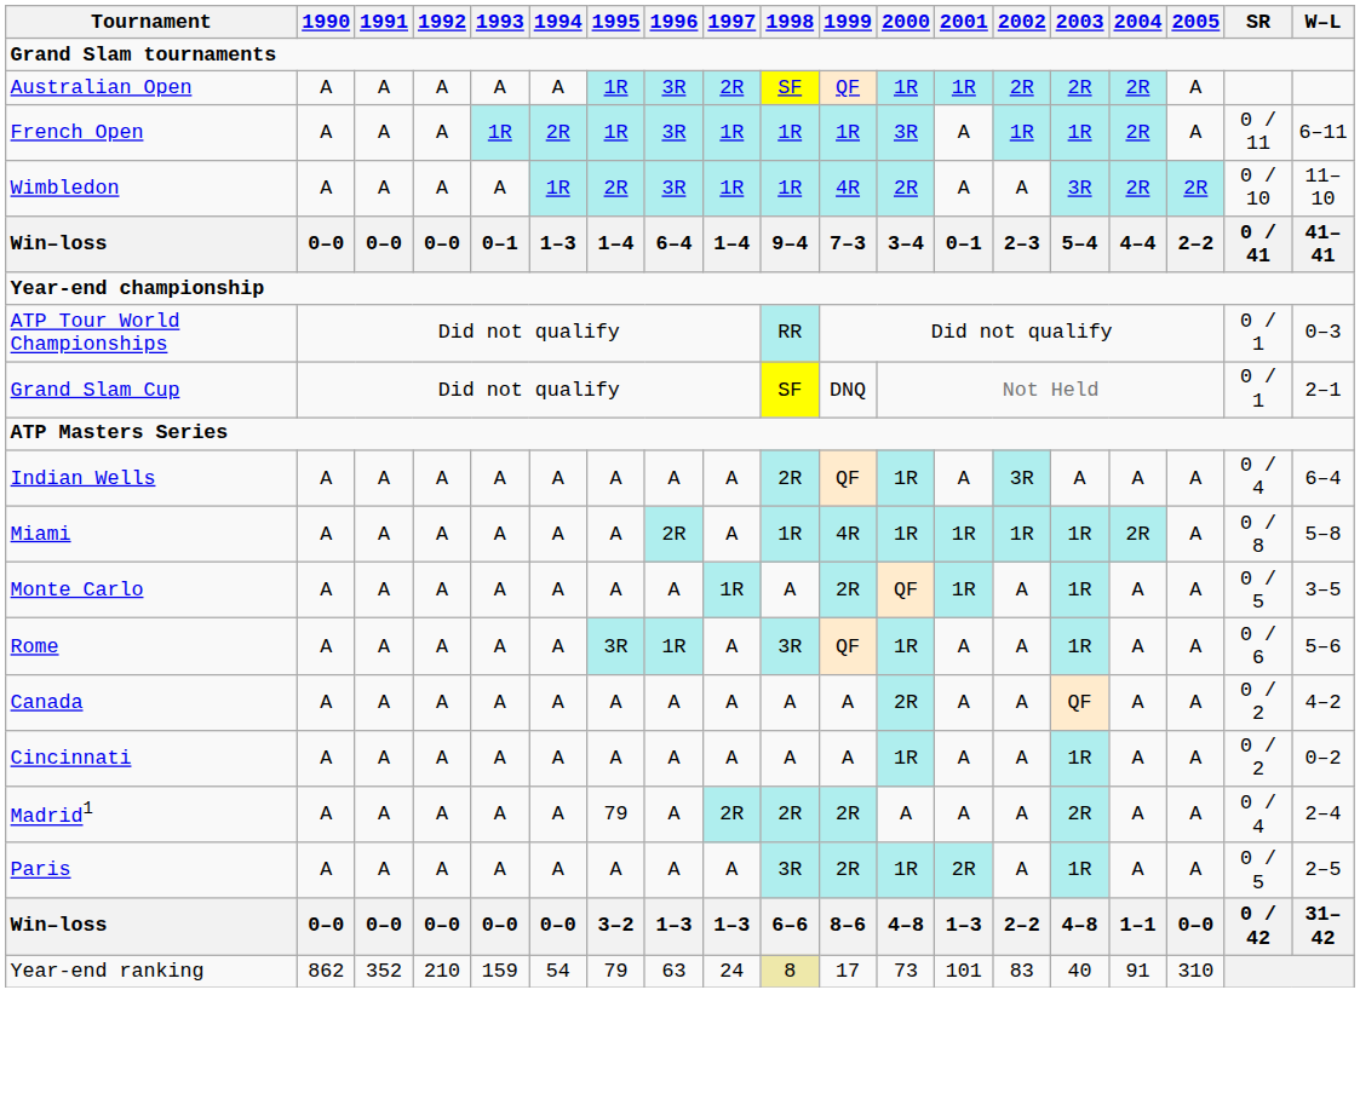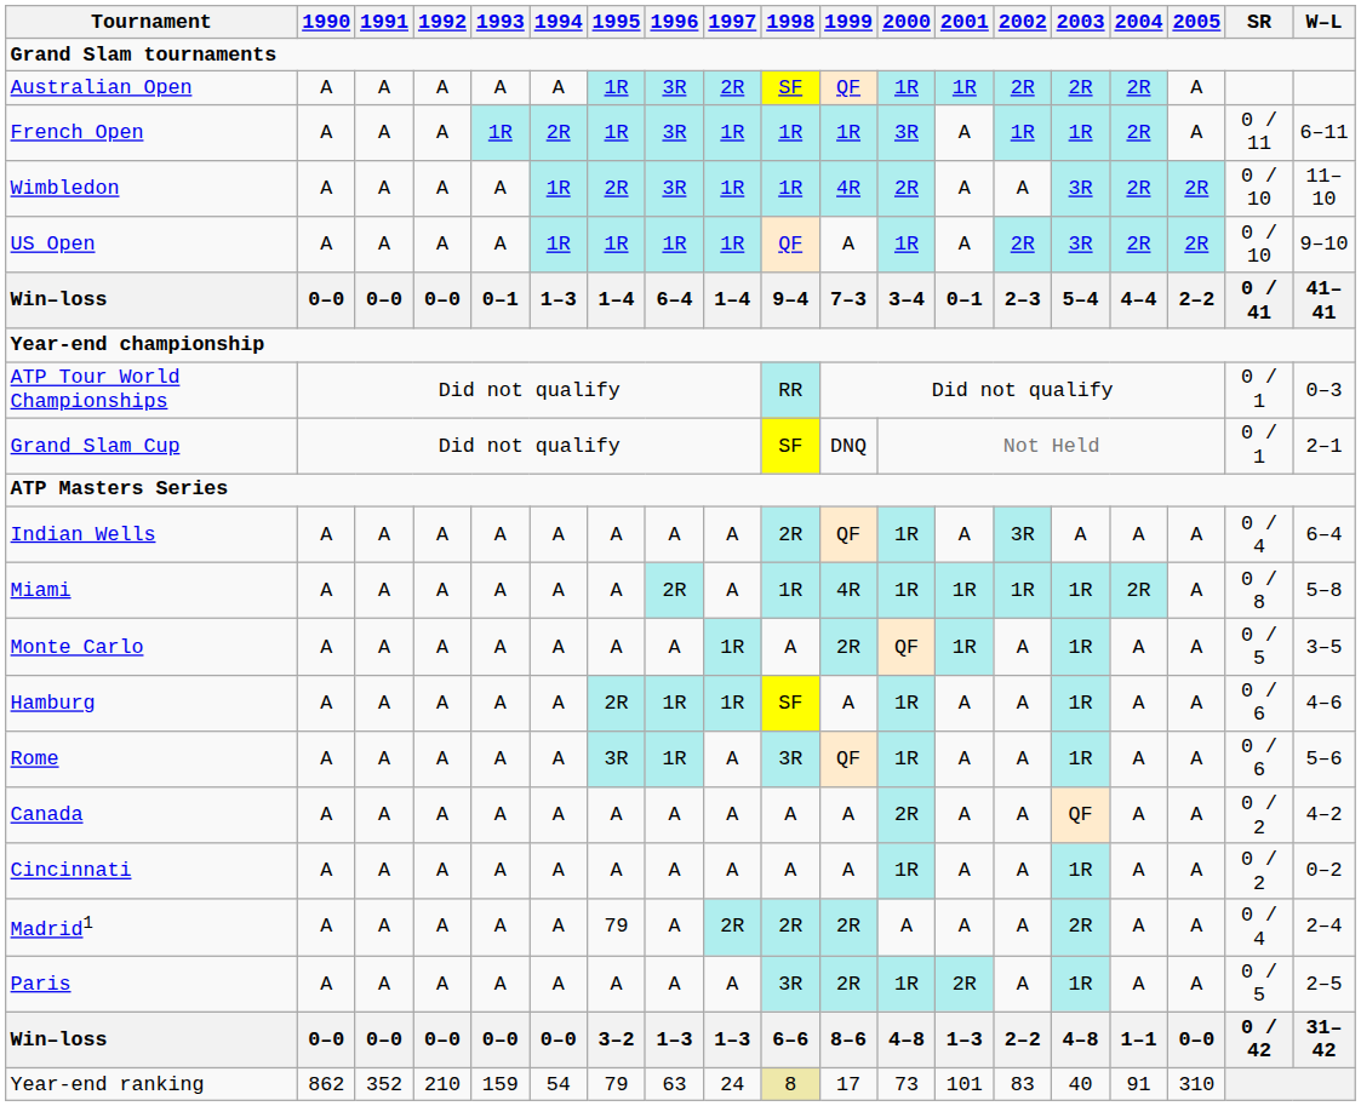 <table class=wikitable style=text-align:center>
 <tr>
 <th>Tournament</th>
 <th><a href='#'>1990</a></th>
 <th><a href='#'>1991</a></th>
 <th><a href='#'>1992</a></th>
 <th><a href='#'>1993</a></th>
 <th><a href='#'>1994</a></th>
 <th><a href='#'>1995</a></th>
 <th><a href='#'>1996</a></th>
 <th><a href='#'>1997</a></th>
 <th><a href='#'>1998</a></th>
 <th><a href='#'>1999</a></th>
 <th><a href='#'>2000</a></th>
 <th><a href='#'>2001</a></th>
 <th><a href='#'>2002</a></th>
 <th><a href='#'>2003</a></th>
 <th><a href='#'>2004</a></th>
 <th><a href='#'>2005</a></th>
 <th>SR</th>
 <th>W–L</th>
 </tr>
 <tr>
 <td colspan=19 align=left><strong>Grand Slam tournaments</strong></td>
 </tr>
 <tr>
 <td align=left><a href='#'>Australian Open</a></td>
 <td>A</td>
 <td>A</td>
 <td>A</td>
 <td>A</td>
 <td>A</td>
 <td bgcolor=afeeee><a href='#'>1R</a></td>
 <td bgcolor=afeeee><a href='#'>3R</a></td>
 <td bgcolor=afeeee><a href='#'>2R</a></td>
 <td bgcolor=yellow><a href='#'>SF</a></td>
 <td bgcolor=ffebcd><a href='#'>QF</a></td>
 <td bgcolor=afeeee><a href='#'>1R</a></td>
 <td bgcolor=afeeee><a href='#'>1R</a></td>
 <td bgcolor=afeeee><a href='#'>2R</a></td>
 <td bgcolor=afeeee><a href='#'>2R</a></td>
 <td bgcolor=afeeee><a href='#'>2R</a></td>
 <td>A</td>
 <td></td>
 <td></td>
 </tr>
 <tr>
 <td align=left><a href='#'>French Open</a></td>
 <td>A</td>
 <td>A</td>
 <td>A</td>
 <td bgcolor=afeeee><a href='#'>1R</a></td>
 <td bgcolor=afeeee><a href='#'>2R</a></td>
 <td bgcolor=afeeee><a href='#'>1R</a></td>
 <td bgcolor=afeeee><a href='#'>3R</a></td>
 <td bgcolor=afeeee><a href='#'>1R</a></td>
 <td bgcolor=afeeee><a href='#'>1R</a></td>
 <td bgcolor=afeeee><a href='#'>1R</a></td>
 <td bgcolor=afeeee><a href='#'>3R</a></td>
 <td>A</td>
 <td bgcolor=afeeee><a href='#'>1R</a></td>
 <td bgcolor=afeeee><a href='#'>1R</a></td>
 <td bgcolor=afeeee><a href='#'>2R</a></td>
 <td>A</td>
 <td>0 / 11</td>
 <td>6–11</td>
 </tr>
 <tr>
 <td align=left><a href='#'>Wimbledon</a></td>
 <td>A</td>
 <td>A</td>
 <td>A</td>
 <td>A</td>
 <td bgcolor=afeeee><a href='#'>1R</a></td>
 <td bgcolor=afeeee><a href='#'>2R</a></td>
 <td bgcolor=afeeee><a href='#'>3R</a></td>
 <td bgcolor=afeeee><a href='#'>1R</a></td>
 <td bgcolor=afeeee><a href='#'>1R</a></td>
 <td bgcolor=afeeee><a href='#'>4R</a></td>
 <td bgcolor=afeeee><a href='#'>2R</a></td>
 <td>A</td>
 <td>A</td>
 <td bgcolor=afeeee><a href='#'>3R</a></td>
 <td bgcolor=afeeee><a href='#'>2R</a></td>
 <td bgcolor=afeeee><a href='#'>2R</a></td>
 <td>0 / 10</td>
 <td>11–10</td>
+</tr>
+<tr>
+<td align=left><a href='#'>US Open</a></td>
+<td>A</td>
+<td>A</td>
+<td>A</td>
+<td>A</td>
+<td bgcolor=afeeee><a href='#'>1R</a></td>
+<td bgcolor=afeeee><a href='#'>1R</a></td>
+<td bgcolor=afeeee><a href='#'>1R</a></td>
+<td bgcolor=afeeee><a href='#'>1R</a></td>
+<td bgcolor=ffebcd><a href='#'>QF</a></td>
+<td>A</td>
+<td bgcolor=afeeee><a href='#'>1R</a></td>
+<td>A</td>
+<td bgcolor=afeeee><a href='#'>2R</a></td>
+<td bgcolor=afeeee><a href='#'>3R</a></td>
+<td bgcolor=afeeee><a href='#'>2R</a></td>
+<td bgcolor=afeeee><a href='#'>2R</a></td>
+<td>0 / 10</td>
+<td>9–10</td>
 </tr>
 <tr>
 <th style=text-align:left>Win–loss</th>
 <th>0–0</th>
 <th>0–0</th>
 <th>0–0</th>
 <th>0–1</th>
 <th>1–3</th>
 <th>1–4</th>
 <th>6–4</th>
 <th>1–4</th>
 <th>9–4</th>
 <th>7–3</th>
 <th>3–4</th>
 <th>0–1</th>
 <th>2–3</th>
 <th>5–4</th>
 <th>4–4</th>
 <th>2–2</th>
 <th>0 / 41</th>
 <th>41–41</th>
 </tr>
 <tr>
 <td colspan=19 align=left><strong>Year-end championship</strong></td>
 </tr>
 <tr>
 <td align=left><a href='#'>ATP Tour World Championships</a></td>
 <td align="center" colspan="8">Did not qualify</td>
 <td bgcolor=afeeee>RR</td>
 <td align="center" colspan="7">Did not qualify</td>
 <td>0 / 1</td>
 <td>0–3</td>
 </tr>
 <tr>
 <td align=left><a href='#'>Grand Slam Cup</a></td>
 <td align="center" colspan="8">Did not qualify</td>
 <td bgcolor=yellow>SF</td>
 <td align="center" colspan="1">DNQ</td>
 <td align="center" colspan="6" style="color:#767676;">Not Held</td>
 <td>0 / 1</td>
 <td>2–1</td>
 </tr>
 <tr>
 <td colspan=19 align=left><strong>ATP Masters Series</strong></td>
 </tr>
 <tr>
 <td align=left><a href='#'>Indian Wells</a></td>
 <td>A</td>
 <td>A</td>
 <td>A</td>
 <td>A</td>
 <td>A</td>
 <td>A</td>
 <td>A</td>
 <td>A</td>
 <td bgcolor=afeeee>2R</td>
 <td bgcolor=ffebcd>QF</td>
 <td bgcolor=afeeee>1R</td>
 <td>A</td>
 <td bgcolor=afeeee>3R</td>
 <td>A</td>
 <td>A</td>
 <td>A</td>
 <td>0 / 4</td>
 <td>6–4</td>
 </tr>
 <tr>
 <td align=left><a href='#'>Miami</a></td>
 <td>A</td>
 <td>A</td>
 <td>A</td>
 <td>A</td>
 <td>A</td>
 <td>A</td>
 <td bgcolor=afeeee>2R</td>
 <td>A</td>
 <td bgcolor=afeeee>1R</td>
 <td bgcolor=afeeee>4R</td>
 <td bgcolor=afeeee>1R</td>
 <td bgcolor=afeeee>1R</td>
 <td bgcolor=afeeee>1R</td>
 <td bgcolor=afeeee>1R</td>
 <td bgcolor=afeeee>2R</td>
 <td>A</td>
 <td>0 / 8</td>
 <td>5–8</td>
 </tr>
 <tr>
 <td align=left><a href='#'>Monte Carlo</a></td>
 <td>A</td>
 <td>A</td>
 <td>A</td>
 <td>A</td>
 <td>A</td>
 <td>A</td>
 <td>A</td>
 <td bgcolor=afeeee>1R</td>
 <td>A</td>
 <td bgcolor=afeeee>2R</td>
 <td bgcolor=ffebcd>QF</td>
 <td bgcolor=afeeee>1R</td>
 <td>A</td>
 <td bgcolor=afeeee>1R</td>
 <td>A</td>
 <td>A</td>
 <td>0 / 5</td>
 <td>3–5</td>
+</tr>
+<tr>
+<td align=left><a href='#'>Hamburg</a></td>
+<td>A</td>
+<td>A</td>
+<td>A</td>
+<td>A</td>
+<td>A</td>
+<td bgcolor=afeeee>2R</td>
+<td bgcolor=afeeee>1R</td>
+<td bgcolor=afeeee>1R</td>
+<td bgcolor=yellow>SF</td>
+<td>A</td>
+<td bgcolor=afeeee>1R</td>
+<td>A</td>
+<td>A</td>
+<td bgcolor=afeeee>1R</td>
+<td>A</td>
+<td>A</td>
+<td>0 / 6</td>
+<td>4–6</td>
 </tr>
 <tr>
 <td align=left><a href='#'>Rome</a></td>
 <td>A</td>
 <td>A</td>
 <td>A</td>
 <td>A</td>
 <td>A</td>
 <td bgcolor=afeeee>3R</td>
 <td bgcolor=afeeee>1R</td>
 <td>A</td>
 <td bgcolor=afeeee>3R</td>
 <td bgcolor=ffebcd>QF</td>
 <td bgcolor=afeeee>1R</td>
 <td>A</td>
 <td>A</td>
 <td bgcolor=afeeee>1R</td>
 <td>A</td>
 <td>A</td>
 <td>0 / 6</td>
 <td>5–6</td>
 </tr>
 <tr>
 <td align=left><a href='#'>Canada</a></td>
 <td>A</td>
 <td>A</td>
 <td>A</td>
 <td>A</td>
 <td>A</td>
 <td>A</td>
 <td>A</td>
 <td>A</td>
 <td>A</td>
 <td>A</td>
 <td bgcolor=afeeee>2R</td>
 <td>A</td>
 <td>A</td>
 <td bgcolor=ffebcd>QF</td>
 <td>A</td>
 <td>A</td>
 <td>0 / 2</td>
 <td>4–2</td>
 </tr>
 <tr>
 <td align=left><a href='#'>Cincinnati</a></td>
 <td>A</td>
 <td>A</td>
 <td>A</td>
 <td>A</td>
 <td>A</td>
 <td>A</td>
 <td>A</td>
 <td>A</td>
 <td>A</td>
 <td>A</td>
 <td bgcolor=afeeee>1R</td>
 <td>A</td>
 <td>A</td>
 <td bgcolor=afeeee>1R</td>
 <td>A</td>
 <td>A</td>
 <td>0 / 2</td>
 <td>0–2</td>
 </tr>
 <tr>
 <td align=left><a href='#'>Madrid</a><sup>1</sup></td>
 <td>A</td>
 <td>A</td>
 <td>A</td>
 <td>A</td>
 <td>A</td>
 <td>79</td>
 <td>A</td>
 <td bgcolor=afeeee>2R</td>
 <td bgcolor=afeeee>2R</td>
 <td bgcolor=afeeee>2R</td>
 <td>A</td>
 <td>A</td>
 <td>A</td>
 <td bgcolor=afeeee>2R</td>
 <td>A</td>
 <td>A</td>
 <td>0 / 4</td>
 <td>2–4</td>
 </tr>
 <tr>
 <td align=left><a href='#'>Paris</a></td>
 <td>A</td>
 <td>A</td>
 <td>A</td>
 <td>A</td>
 <td>A</td>
 <td>A</td>
 <td>A</td>
 <td>A</td>
 <td bgcolor=afeeee>3R</td>
 <td bgcolor=afeeee>2R</td>
 <td bgcolor=afeeee>1R</td>
 <td bgcolor=afeeee>2R</td>
 <td>A</td>
 <td bgcolor=afeeee>1R</td>
 <td>A</td>
 <td>A</td>
 <td>0 / 5</td>
 <td>2–5</td>
 </tr>
 <tr>
 <th style=text-align:left>Win–loss</th>
 <th>0–0</th>
 <th>0–0</th>
 <th>0–0</th>
 <th>0–0</th>
 <th>0–0</th>
 <th>3–2</th>
 <th>1–3</th>
 <th>1–3</th>
 <th>6–6</th>
 <th>8–6</th>
 <th>4–8</th>
 <th>1–3</th>
 <th>2–2</th>
 <th>4–8</th>
 <th>1–1</th>
 <th>0–0</th>
 <th>0 / 42</th>
 <th>31–42</th>
 </tr>
 <tr>
 <td align=left>Year-end ranking</td>
 <td>862</td>
 <td>352</td>
 <td>210</td>
 <td>159</td>
 <td>54</td>
 <td>79</td>
 <td>63</td>
 <td>24</td>
 <td bgcolor=eee8aa>8</td>
 <td>17</td>
 <td>73</td>
 <td>101</td>
 <td>83</td>
 <td>40</td>
 <td>91</td>
 <td>310</td>
 <th colspan=2></th>
 </tr>
 </table>
